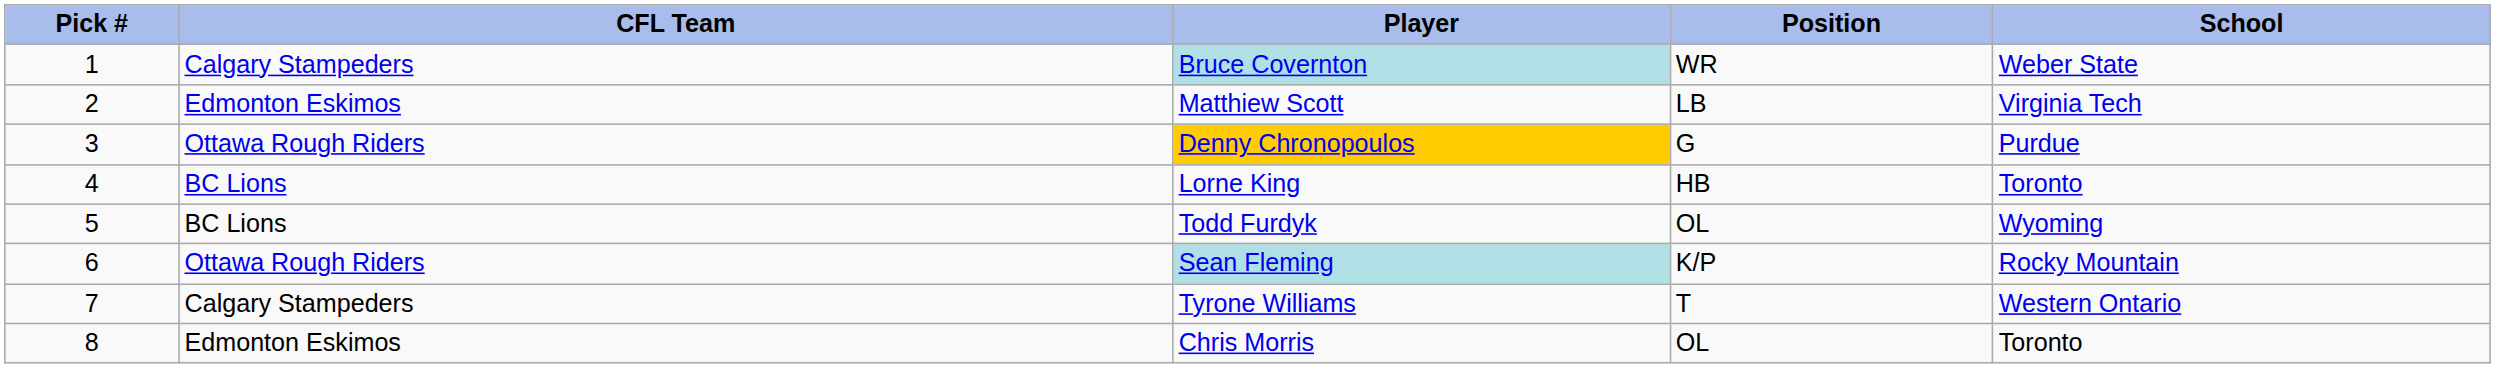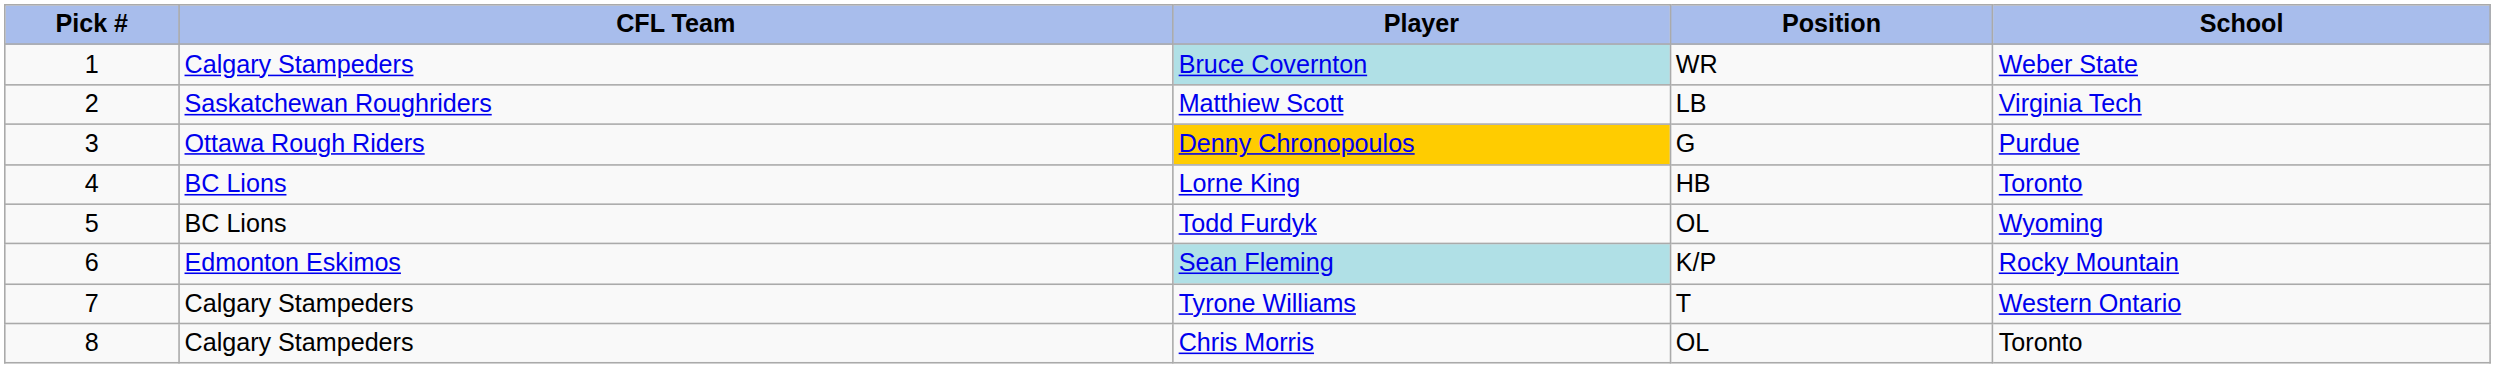 <table class="wikitable" style="width: 100%">
 <tr>
 <th style="background:#A8BDEC;" width=7%>Pick #</th>
 <th width=40% style="background:#A8BDEC;">CFL Team</th>
 <th width=20% style="background:#A8BDEC;">Player</th>
 <th width=13% style="background:#A8BDEC;">Position</th>
 <th width=20% style="background:#A8BDEC;">School</th>
 </tr>
 <tr>
 <td align=center>1</td>
 <td><a href='#'>Calgary Stampeders</a></td>
 <td bgcolor="#B0E0E6"><a href='#'>Bruce Covernton</a></td>
 <td>WR</td>
 <td><a href='#'>Weber State</a></td>
 </tr>
 <tr>
 <td align=center>2</td>
-<td><a href='#'>Edmonton Eskimos</a></td>
+<td><a href='#'>Saskatchewan Roughriders</a></td>
 <td><a href='#'>Matthiew Scott</a></td>
 <td>LB</td>
 <td><a href='#'>Virginia Tech</a></td>
 </tr>
 <tr>
 <td align=center>3</td>
 <td><a href='#'>Ottawa Rough Riders</a></td>
 <td bgcolor="#FFCC00"><a href='#'>Denny Chronopoulos</a></td>
 <td>G</td>
 <td><a href='#'>Purdue</a></td>
 </tr>
 <tr>
 <td align=center>4</td>
 <td><a href='#'>BC Lions</a></td>
 <td><a href='#'>Lorne King</a></td>
 <td>HB</td>
 <td><a href='#'>Toronto</a></td>
 </tr>
 <tr>
 <td align=center>5</td>
 <td>BC Lions</td>
 <td><a href='#'>Todd Furdyk</a></td>
 <td>OL</td>
 <td><a href='#'>Wyoming</a></td>
 </tr>
 <tr>
 <td align=center>6</td>
-<td><a href='#'>Ottawa Rough Riders</a></td>
+<td><a href='#'>Edmonton Eskimos</a></td>
 <td bgcolor="#B0E0E6"><a href='#'>Sean Fleming</a></td>
 <td>K/P</td>
 <td><a href='#'>Rocky Mountain</a></td>
 </tr>
 <tr>
 <td align=center>7</td>
 <td>Calgary Stampeders</td>
 <td><a href='#'>Tyrone Williams</a></td>
 <td>T</td>
 <td><a href='#'>Western Ontario</a></td>
 </tr>
 <tr>
 <td align=center>8</td>
-<td>Edmonton Eskimos</td>
+<td>Calgary Stampeders</td>
 <td><a href='#'>Chris Morris</a></td>
 <td>OL</td>
 <td>Toronto</td>
 </tr>
 </table>
